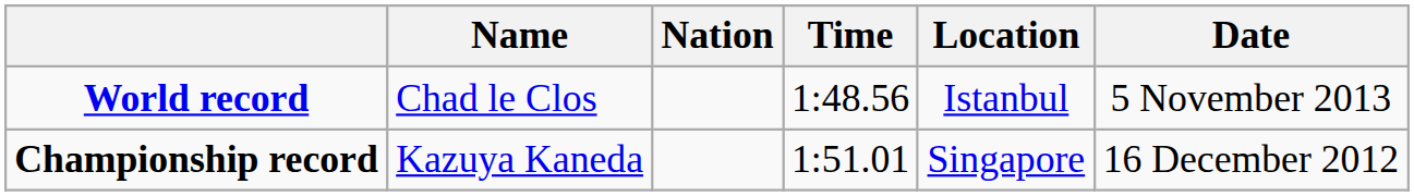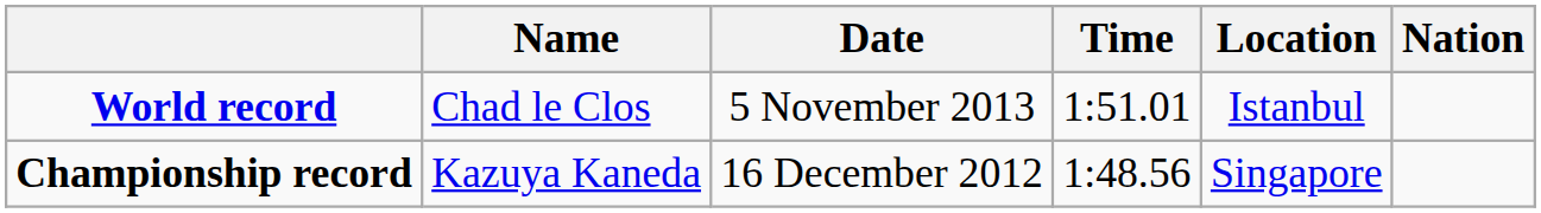 <table class=wikitable style=text-align:center>
 <tr>
 <th></th>
 <th>Name</th>
-<th>Nation</th>
+<th>Date</th>
 <th>Time</th>
 <th>Location</th>
-<th>Date</th>
+<th>Nation</th>
 </tr>
 <tr>
 <td><strong><a href='#'>World record</a></strong></td>
 <td align=left><a href='#'>Chad le Clos</a></td>
+<td>5 November 2013</td>
+<td align=left>1:51.01</td>
+<td><a href='#'>Istanbul</a></td>
 <td align=left></td>
-<td align=left>1:48.56</td>
-<td><a href='#'>Istanbul</a></td>
-<td>5 November 2013</td>
 </tr>
 <tr>
 <td><strong>Championship record</strong></td>
 <td align=left><a href='#'>Kazuya Kaneda</a></td>
+<td>16 December 2012</td>
+<td align=left>1:48.56</td>
+<td><a href='#'>Singapore</a></td>
 <td align=left></td>
-<td align=left>1:51.01</td>
-<td><a href='#'>Singapore</a></td>
-<td>16 December 2012</td>
 </tr>
 </table>
